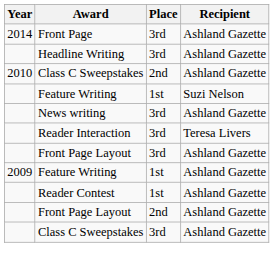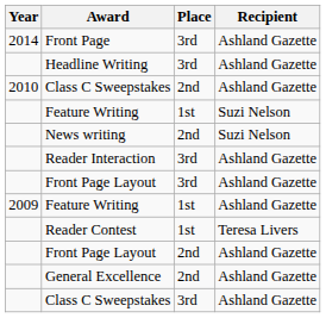 <table class="wikitable">
 <tr>
 <th>Year</th>
 <th>Award</th>
 <th>Place</th>
 <th>Recipient</th>
 </tr>
 <tr>
 <td>2014</td>
 <td>Front Page</td>
 <td>3rd</td>
 <td>Ashland Gazette</td>
 </tr>
 <tr>
 <td></td>
 <td>Headline Writing</td>
 <td>3rd</td>
 <td>Ashland Gazette</td>
 </tr>
 <tr>
 <td>2010</td>
 <td>Class C Sweepstakes</td>
 <td>2nd</td>
 <td>Ashland Gazette</td>
 </tr>
 <tr>
 <td></td>
 <td>Feature Writing</td>
 <td>1st</td>
 <td>Suzi Nelson</td>
 </tr>
 <tr>
 <td></td>
 <td>News writing</td>
-<td>3rd</td>
-<td>Ashland Gazette</td>
+<td>2nd</td>
+<td>Suzi Nelson</td>
 </tr>
 <tr>
 <td></td>
 <td>Reader Interaction</td>
 <td>3rd</td>
-<td>Teresa Livers</td>
+<td>Ashland Gazette</td>
 </tr>
 <tr>
 <td></td>
 <td>Front Page Layout</td>
 <td>3rd</td>
 <td>Ashland Gazette</td>
 </tr>
 <tr>
 <td>2009</td>
 <td>Feature Writing</td>
 <td>1st</td>
 <td>Ashland Gazette</td>
 </tr>
 <tr>
 <td></td>
 <td>Reader Contest</td>
 <td>1st</td>
+<td>Teresa Livers</td>
+</tr>
+<tr>
+<td></td>
+<td>Front Page Layout</td>
+<td>2nd</td>
 <td>Ashland Gazette</td>
 </tr>
 <tr>
 <td></td>
-<td>Front Page Layout</td>
+<td>General Excellence</td>
 <td>2nd</td>
 <td>Ashland Gazette</td>
 </tr>
 <tr>
 <td></td>
 <td>Class C Sweepstakes</td>
 <td>3rd</td>
 <td>Ashland Gazette</td>
 </tr>
 </table>
